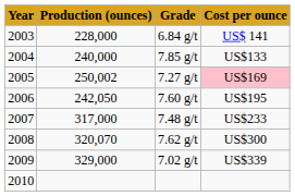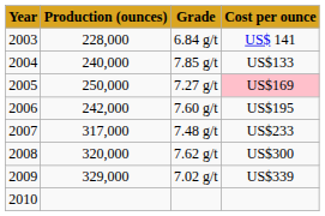 <table class="wikitable">
 <tr align="center" bgcolor="#DAA520">
 <td><strong>Year</strong></td>
 <td><strong>Production (ounces)</strong></td>
 <td><strong>Grade</strong></td>
 <td><strong>Cost per ounce</strong></td>
 </tr>
 <tr align="center">
 <td>2003 </td>
 <td>228,000</td>
 <td>6.84 g/t</td>
 <td><a href='#'>US$</a> 141</td>
 </tr>
 <tr align="center">
 <td>2004 </td>
 <td>240,000</td>
 <td>7.85 g/t</td>
 <td>US$133</td>
 </tr>
 <tr align="center">
 <td>2005 </td>
-<td>250,002</td>
+<td>250,000</td>
 <td>7.27 g/t</td>
 <td style="background: pink;">US$169</td>
 </tr>
 <tr align="center">
 <td>2006 </td>
-<td>242,050</td>
+<td>242,000</td>
 <td>7.60 g/t</td>
 <td>US$195</td>
 </tr>
 <tr align="center">
 <td>2007 </td>
 <td>317,000</td>
 <td>7.48 g/t</td>
 <td>US$233</td>
 </tr>
 <tr align="center">
 <td>2008 </td>
-<td>320,070</td>
+<td>320,000</td>
 <td>7.62 g/t</td>
 <td>US$300</td>
 </tr>
 <tr align="center">
 <td>2009 </td>
 <td>329,000</td>
 <td>7.02 g/t</td>
 <td>US$339</td>
 </tr>
 <tr align="center">
 <td>2010</td>
 <td></td>
 <td></td>
 <td></td>
 </tr>
 </table>
